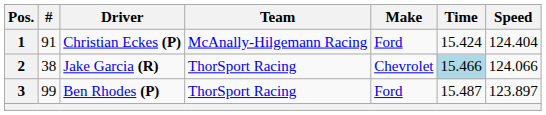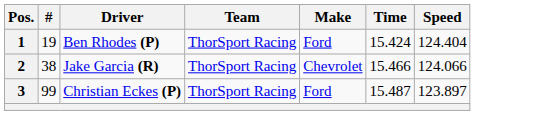 <table class="wikitable" style="font-size:95%">
 <tr>
 <th>Pos.</th>
 <th>#</th>
 <th>Driver</th>
 <th>Team</th>
 <th>Make</th>
 <th>Time</th>
 <th>Speed</th>
 </tr>
 <tr>
 <th>1</th>
-<td>91</td>
-<td><a href='#'>Christian Eckes</a> <strong>(P)</strong></td>
-<td><a href='#'>McAnally-Hilgemann Racing</a></td>
+<td>19</td>
+<td><a href='#'>Ben Rhodes</a> <strong>(P)</strong></td>
+<td><a href='#'>ThorSport Racing</a></td>
 <td><a href='#'>Ford</a></td>
 <td>15.424</td>
 <td>124.404</td>
 </tr>
 <tr>
 <th>2</th>
 <td>38</td>
 <td><a href='#'>Jake Garcia</a> <strong>(R)</strong></td>
 <td><a href='#'>ThorSport Racing</a></td>
 <td><a href='#'>Chevrolet</a></td>
-<td style="background: lightblue;">15.466</td>
+<td>15.466</td>
 <td>124.066</td>
 </tr>
 <tr>
 <th>3</th>
 <td>99</td>
-<td><a href='#'>Ben Rhodes</a> <strong>(P)</strong></td>
+<td><a href='#'>Christian Eckes</a> <strong>(P)</strong></td>
 <td><a href='#'>ThorSport Racing</a></td>
 <td><a href='#'>Ford</a></td>
 <td>15.487</td>
 <td>123.897</td>
 </tr>
 <tr>
 <th colspan="7"></th>
 </tr>
 </table>
